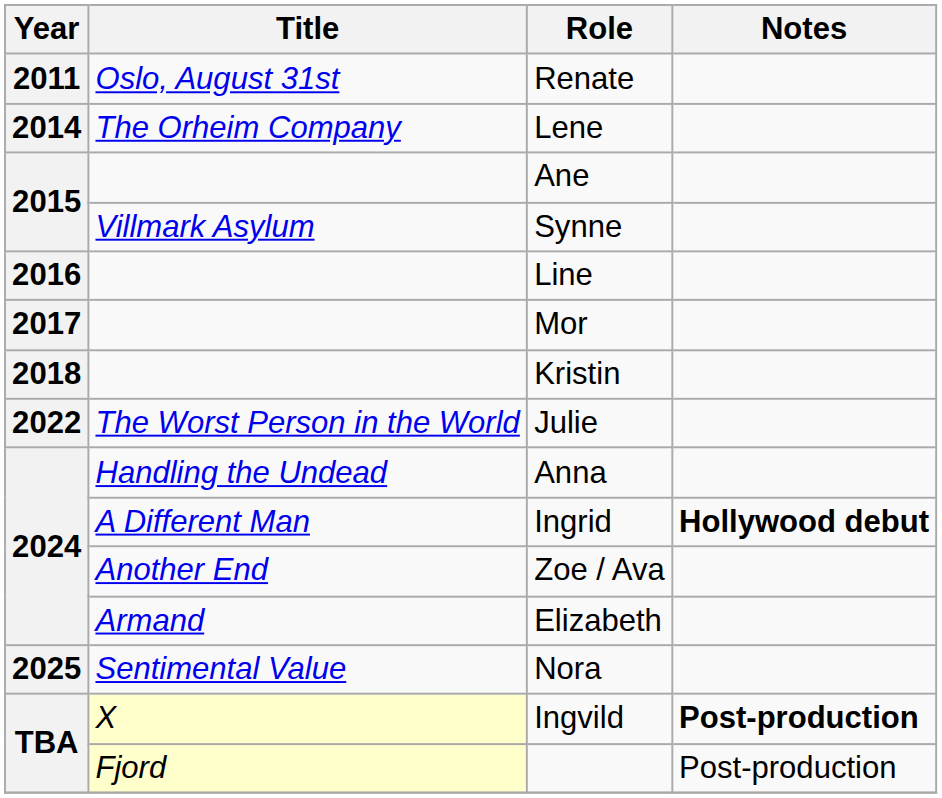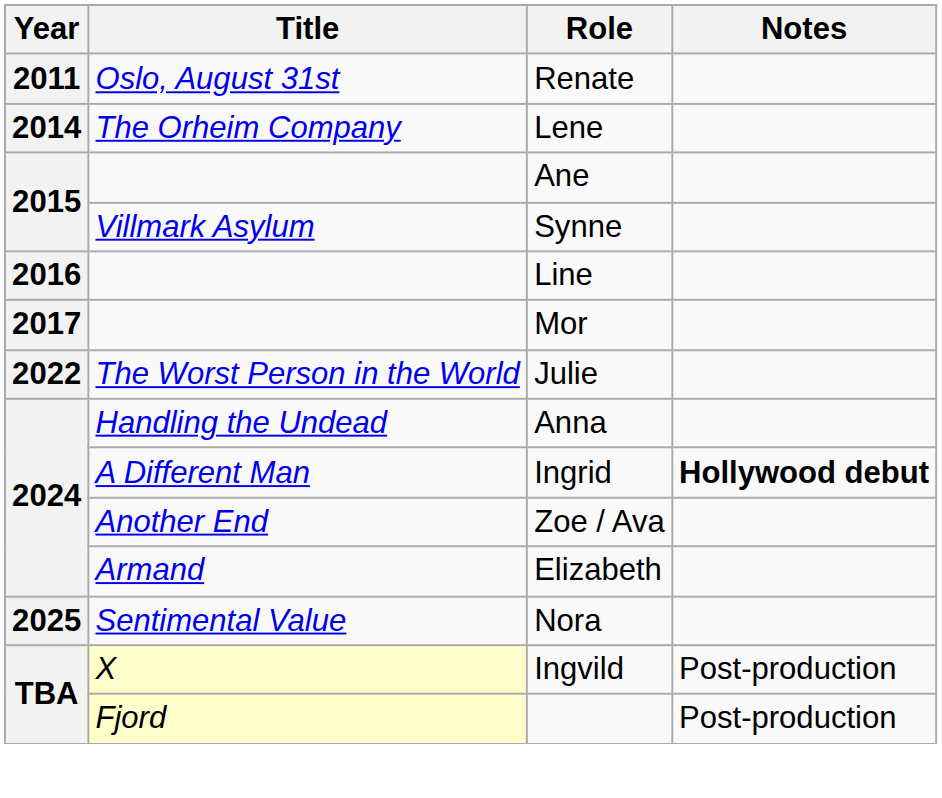 <table class="wikitable plainrowheaders sortable"  style=font-size:100%>
 <tr>
 <th scope="col">Year</th>
 <th scope="col">Title</th>
 <th scope="col">Role</th>
 <th scope="col" class="unsortable">Notes</th>
 </tr>
 <tr>
 <th scope=row>2011</th>
 <td><em><a href='#'>Oslo, August 31st</a></em></td>
 <td>Renate</td>
 <td></td>
 </tr>
 <tr>
 <th scope=row>2014</th>
 <td><em><a href='#'>The Orheim Company</a></em></td>
 <td>Lene</td>
 <td></td>
 </tr>
 <tr>
 <th scope=row rowspan="2">2015</th>
 <td><em></em></td>
 <td>Ane</td>
 <td></td>
 </tr>
 <tr>
 <td><em><a href='#'>Villmark Asylum</a></em></td>
 <td>Synne</td>
 <td></td>
 </tr>
 <tr>
 <th scope=row>2016</th>
 <td><em></em></td>
 <td>Line</td>
 <td></td>
 </tr>
 <tr>
 <th scope=row>2017</th>
 <td><em></em></td>
 <td>Mor</td>
 <td></td>
 </tr>
 <tr>
-<th scope=row>2018</th>
-<td><em></em></td>
-<td>Kristin</td>
-<td></td>
-</tr>
-<tr>
 <th scope=row>2022</th>
 <td><em><a href='#'>The Worst Person in the World</a></em></td>
 <td>Julie</td>
 <td></td>
 </tr>
 <tr>
 <th scope=row rowspan="4">2024</th>
 <td><em><a href='#'>Handling the Undead</a></em></td>
 <td>Anna</td>
 <td></td>
 </tr>
 <tr>
 <td><em><a href='#'>A Different Man</a></em></td>
 <td>Ingrid</td>
 <td><strong>Hollywood debut</strong></td>
 </tr>
 <tr>
 <td><em><a href='#'>Another End</a></em></td>
 <td>Zoe / Ava</td>
 <td></td>
 </tr>
 <tr>
 <td><em><a href='#'>Armand</a></em></td>
 <td>Elizabeth</td>
 <td></td>
 </tr>
 <tr>
 <th scope=row>2025</th>
 <td><em><a href='#'>Sentimental Value</a></em></td>
 <td>Nora</td>
 <td></td>
 </tr>
 <tr>
 <th scope=row rowspan="2">TBA</th>
 <td style="background:#FFFFCC;"><em>X</em> </td>
 <td>Ingvild</td>
-<td><strong>Post-production</strong></td>
+<td>Post-production</td>
 </tr>
 <tr>
 <td style="background:#FFFFCC;"><em>Fjord</em> </td>
 <td></td>
 <td>Post-production</td>
 </tr>
 <tr>
 </tr>
 </table>
